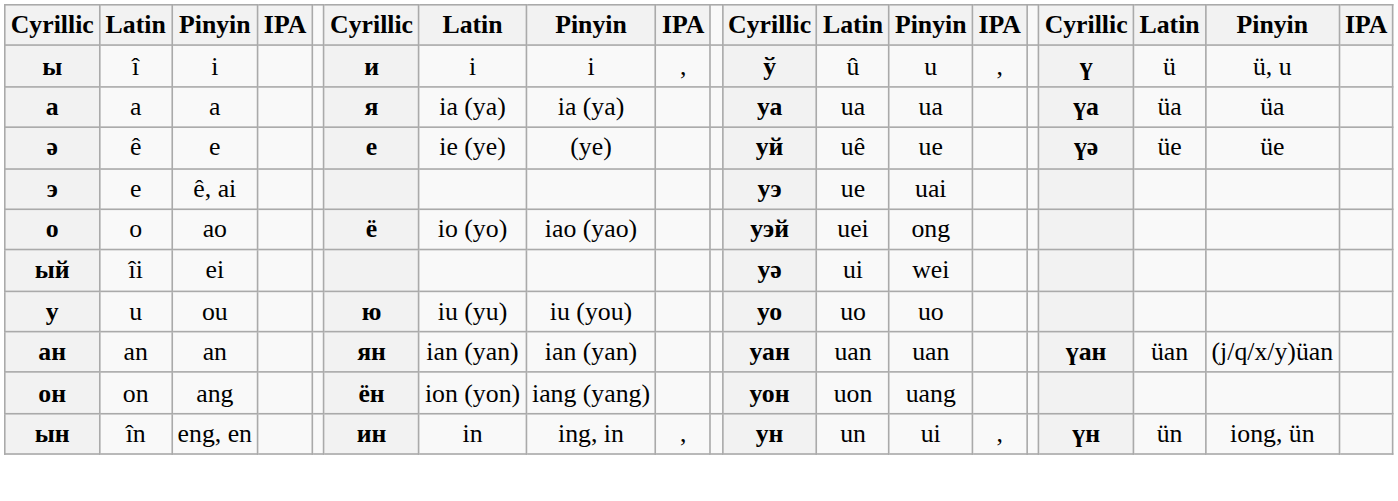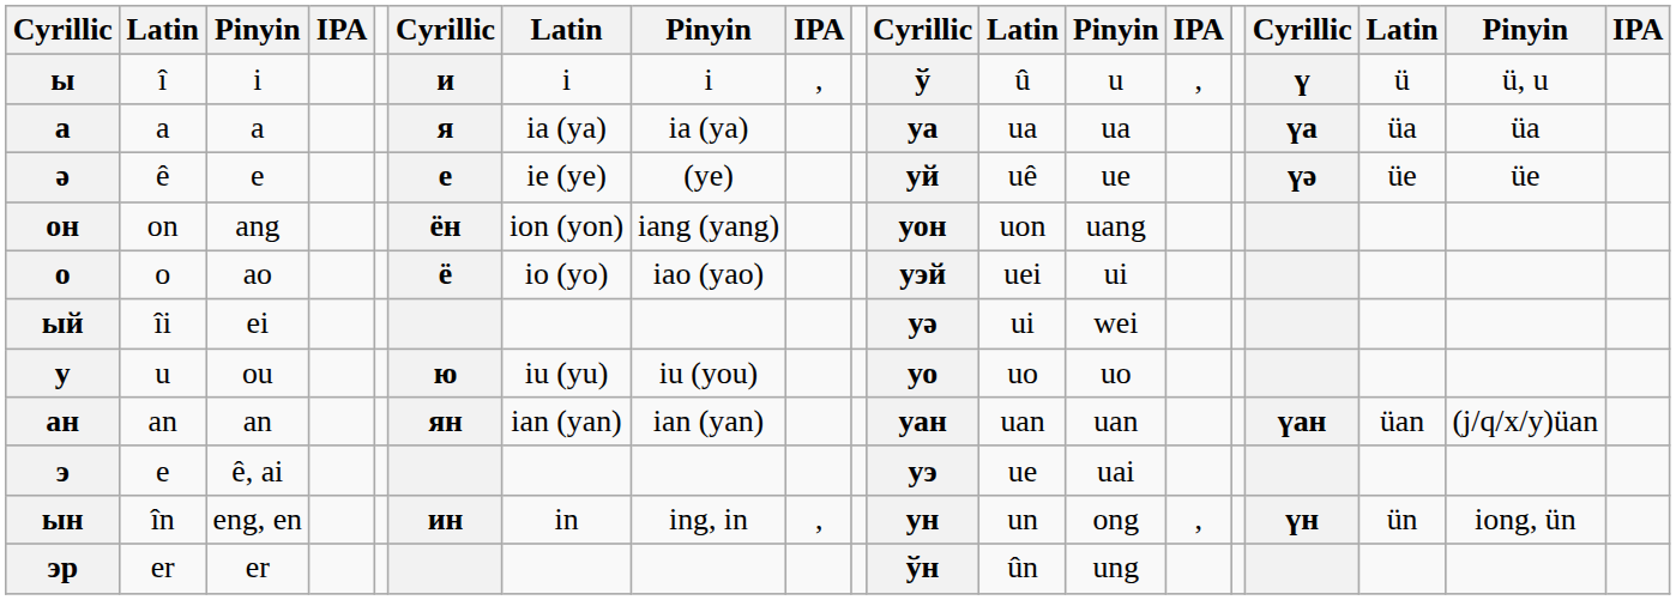 <table class="wikitable" style="font-size:1em;text-align:center;">
 <tr>
 <th>Cyrillic</th>
 <th>Latin</th>
 <th>Pinyin</th>
 <th>IPA</th>
 <td></td>
 <th>Cyrillic</th>
 <th>Latin</th>
 <th>Pinyin</th>
 <th>IPA</th>
 <td></td>
 <th>Cyrillic</th>
 <th>Latin</th>
 <th>Pinyin</th>
 <th>IPA</th>
 <td></td>
 <th>Cyrillic</th>
 <th>Latin</th>
 <th>Pinyin</th>
 <th>IPA</th>
 </tr>
 <tr>
 <th>ы</th>
 <td>î</td>
 <td>i</td>
 <td></td>
 <td></td>
 <th>и</th>
 <td>i</td>
 <td>i</td>
 <td>, </td>
 <td></td>
 <th>ў</th>
 <td>û</td>
 <td>u</td>
 <td>, </td>
 <td></td>
 <th>ү</th>
 <td>ü</td>
 <td>ü, u</td>
 <td></td>
 </tr>
 <tr>
 <th>а</th>
 <td>a</td>
 <td>a</td>
 <td></td>
 <td></td>
 <th>я</th>
 <td>ia (ya)</td>
 <td>ia (ya)</td>
 <td></td>
 <td></td>
 <th>уа</th>
 <td>ua</td>
 <td>ua</td>
 <td></td>
 <td></td>
 <th>үa</th>
 <td>üa</td>
 <td>üa</td>
 <td></td>
 </tr>
 <tr>
 <th>ә</th>
 <td>ê</td>
 <td>e</td>
 <td></td>
 <td></td>
 <th>е</th>
 <td>ie (ye)</td>
 <td> (ye)</td>
 <td></td>
 <td></td>
 <th>уй</th>
 <td>uê</td>
 <td>ue</td>
 <td></td>
 <td></td>
 <th>үә</th>
 <td>üe</td>
 <td>üe</td>
 <td></td>
 </tr>
 <tr>
-<th>э</th>
-<td>e</td>
-<td>ê, ai</td>
+<th>он</th>
+<td>on</td>
+<td>ang</td>
 <td></td>
 <td></td>
-<th></th>
+<th>ён</th>
+<td>ion (yon)</td>
+<td>iang (yang)</td>
 <td></td>
 <td></td>
-<td></td>
-<td></td>
-<th>уэ</th>
-<td>ue</td>
-<td>uai</td>
+<th>уон</th>
+<td>uon</td>
+<td>uang</td>
 <td></td>
 <td></td>
 <th></th>
 <td></td>
 <td></td>
 <td></td>
 </tr>
 <tr>
 <th>о</th>
 <td>o</td>
 <td>ao</td>
 <td></td>
 <td></td>
 <th>ё</th>
 <td>io (yo)</td>
 <td>iao (yao)</td>
 <td></td>
 <td></td>
 <th>уэй</th>
 <td>uei</td>
-<td>ong</td>
+<td>ui</td>
 <td></td>
 <td></td>
 <th></th>
 <td></td>
 <td></td>
 <td></td>
 </tr>
 <tr>
 <th>ый</th>
 <td>îi</td>
 <td>ei</td>
 <td></td>
 <td></td>
 <th></th>
 <td></td>
 <td></td>
 <td></td>
 <td></td>
 <th>уә</th>
 <td>ui</td>
 <td>wei</td>
 <td></td>
 <td></td>
 <th></th>
 <td></td>
 <td></td>
 <td></td>
 </tr>
 <tr>
 <th>у</th>
 <td>u</td>
 <td>ou</td>
 <td></td>
 <td></td>
 <th>ю</th>
 <td>iu (yu)</td>
 <td>iu (you)</td>
 <td></td>
 <td></td>
 <th>уо</th>
 <td>uo</td>
 <td>uo</td>
 <td></td>
 <td></td>
 <th></th>
 <td></td>
 <td></td>
 <td></td>
 </tr>
 <tr>
 <th>ан</th>
 <td>an</td>
 <td>an</td>
 <td></td>
 <td></td>
 <th>ян</th>
 <td>ian (yan)</td>
 <td>ian (yan)</td>
 <td></td>
 <td></td>
 <th>уан</th>
 <td>uan</td>
 <td>uan</td>
 <td></td>
 <td></td>
 <th>үан</th>
 <td>üan</td>
 <td>(j/q/x/y)üan</td>
 <td></td>
 </tr>
 <tr>
-<th>он</th>
-<td>on</td>
-<td>ang</td>
+<th>э</th>
+<td>e</td>
+<td>ê, ai</td>
 <td></td>
 <td></td>
-<th>ён</th>
-<td>ion (yon)</td>
-<td>iang (yang)</td>
+<th></th>
 <td></td>
 <td></td>
-<th>уон</th>
-<td>uon</td>
-<td>uang</td>
+<td></td>
+<td></td>
+<th>уэ</th>
+<td>ue</td>
+<td>uai</td>
 <td></td>
 <td></td>
 <th></th>
 <td></td>
 <td></td>
 <td></td>
 </tr>
 <tr>
 <th>ын</th>
 <td>în</td>
 <td>eng, en</td>
 <td></td>
 <td></td>
 <th>ин</th>
 <td>in</td>
 <td>ing, in</td>
 <td>, </td>
 <td></td>
 <th>ун</th>
 <td>un</td>
-<td>ui</td>
+<td>ong</td>
 <td>, </td>
 <td></td>
 <th>үн</th>
 <td>ün</td>
 <td>iong, ün</td>
 <td></td>
 </tr>
+<tr>
+<th>эр</th>
+<td>er</td>
+<td>er</td>
+<td></td>
+<td></td>
+<th></th>
+<td></td>
+<td></td>
+<td></td>
+<td></td>
+<th>ўн</th>
+<td>ûn</td>
+<td>ung</td>
+<td></td>
+<td></td>
+<th></th>
+<td></td>
+<td></td>
+<td></td>
+</tr>
 </table>
